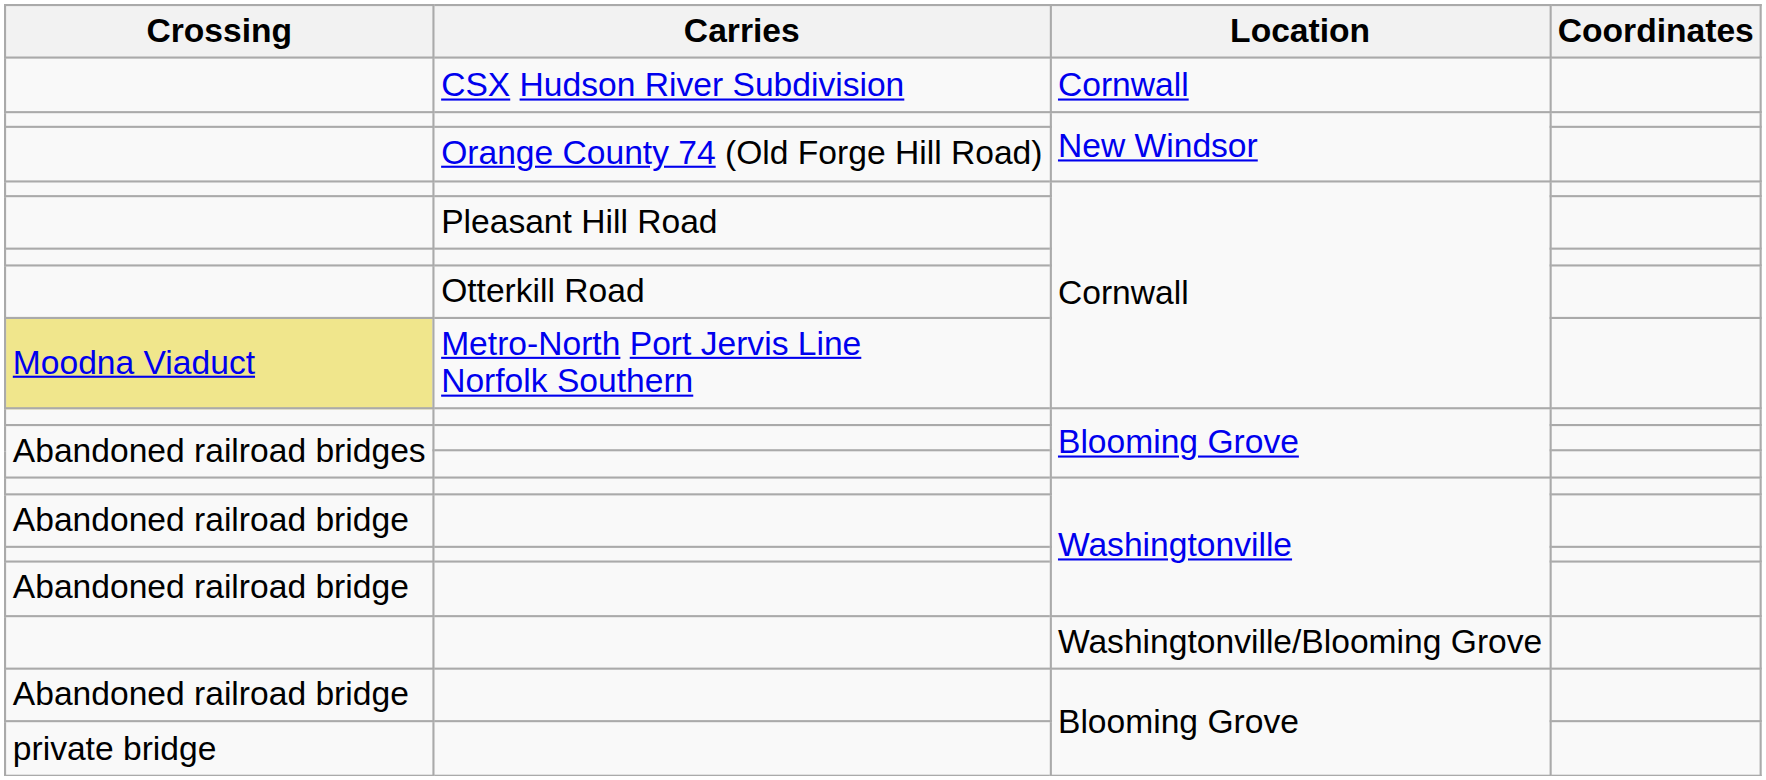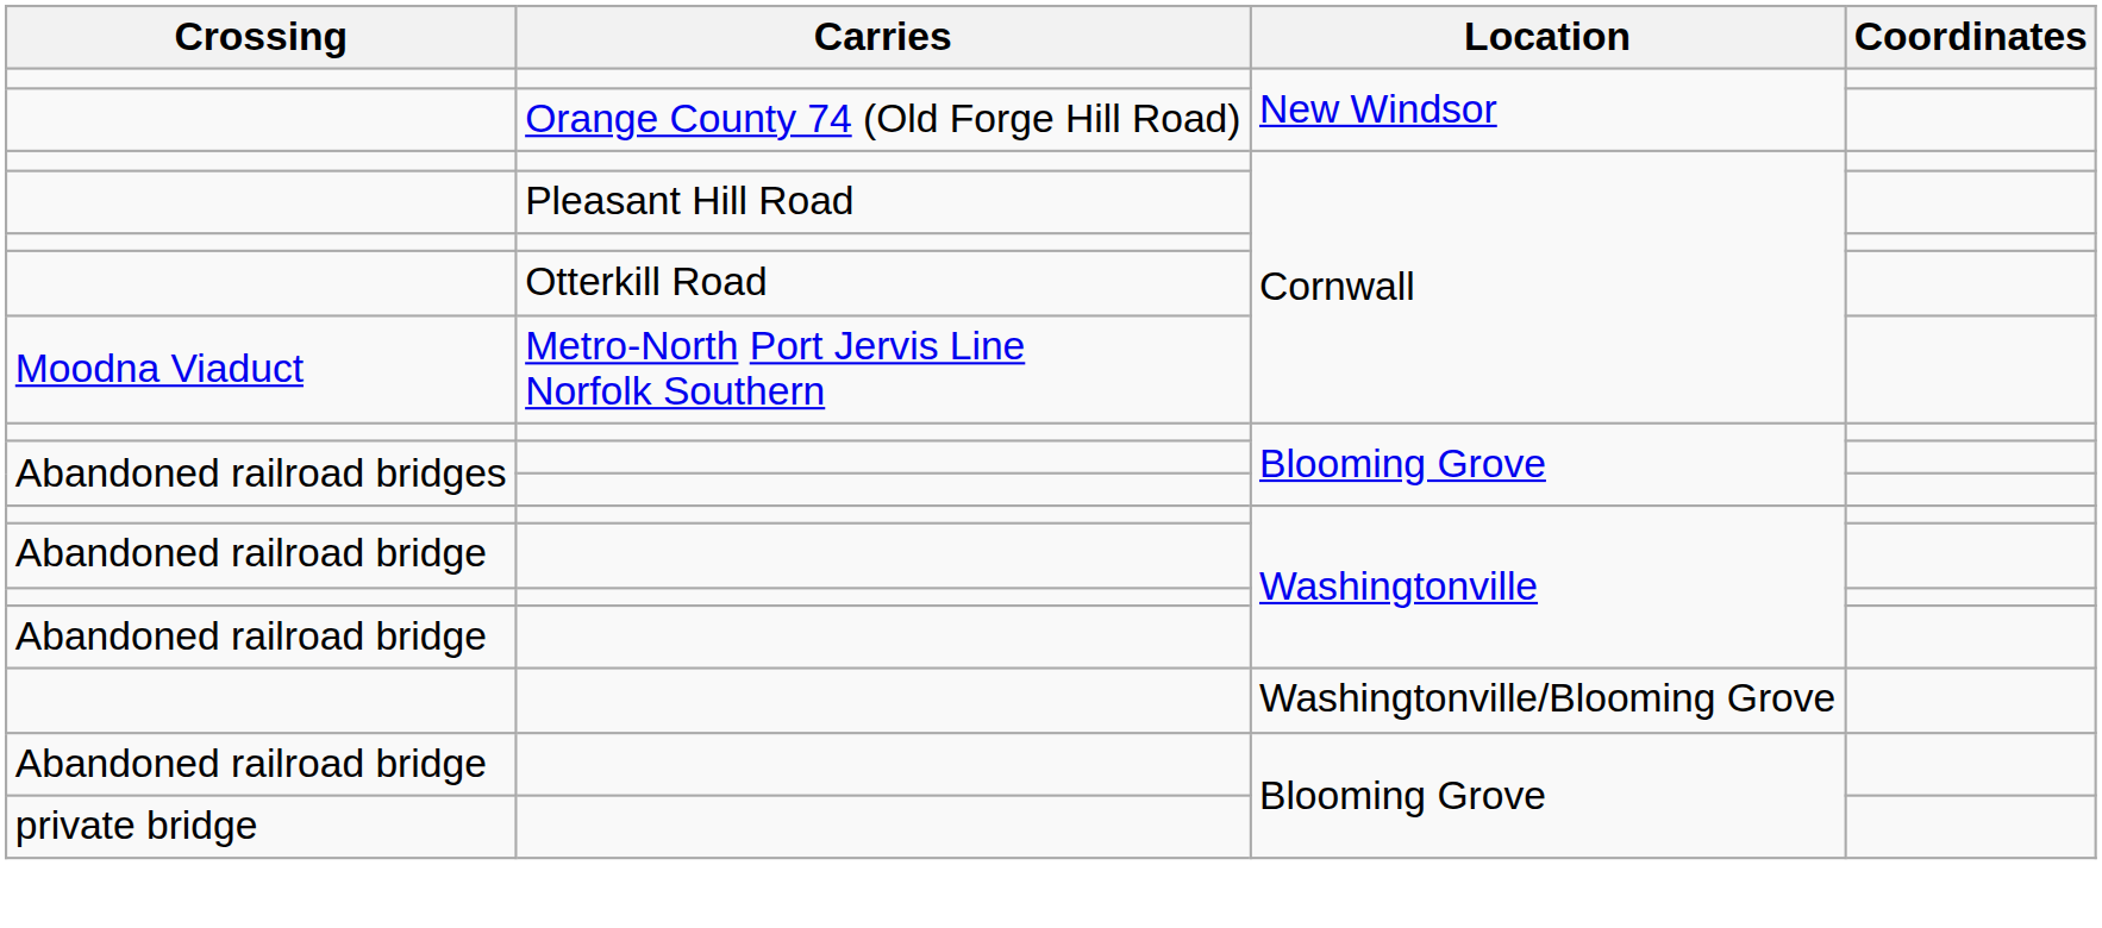 <table class=wikitable>
 <tr>
 <th>Crossing</th>
 <th>Carries</th>
 <th>Location</th>
 <th>Coordinates</th>
-</tr>
-<tr>
-<td></td>
-<td><a href='#'>CSX</a> <a href='#'>Hudson River Subdivision</a></td>
-<td><a href='#'>Cornwall</a></td>
-<td></td>
 </tr>
 <tr>
 <td></td>
 <td></td>
 <td rowspan=2><a href='#'>New Windsor</a></td>
 <td></td>
 </tr>
 <tr>
 <td></td>
 <td><a href='#'>Orange County 74</a> (Old Forge Hill Road)</td>
 <td></td>
 </tr>
 <tr>
 <td></td>
 <td></td>
 <td rowspan=5>Cornwall</td>
 <td></td>
 </tr>
 <tr>
 <td></td>
 <td>Pleasant Hill Road</td>
 <td></td>
 </tr>
 <tr>
 <td></td>
 <td></td>
 <td></td>
 </tr>
 <tr>
 <td></td>
 <td>Otterkill Road</td>
 <td></td>
 </tr>
 <tr>
-<td style="background: khaki;"><a href='#'>Moodna Viaduct</a></td>
+<td><a href='#'>Moodna Viaduct</a></td>
 <td><a href='#'>Metro-North</a> <a href='#'>Port Jervis Line</a><br><a href='#'>Norfolk Southern</a></td>
 <td></td>
 </tr>
 <tr>
 <td></td>
 <td></td>
 <td rowspan=3><a href='#'>Blooming Grove</a></td>
 <td></td>
 </tr>
 <tr>
 <td rowspan=2>Abandoned railroad bridges</td>
 <td></td>
 <td></td>
 </tr>
 <tr>
 <td></td>
 <td></td>
 </tr>
 <tr>
 <td></td>
 <td></td>
 <td rowspan=4><a href='#'>Washingtonville</a></td>
 <td></td>
 </tr>
 <tr>
 <td>Abandoned railroad bridge</td>
 <td></td>
 <td></td>
 </tr>
 <tr>
 <td></td>
 <td></td>
 <td></td>
 </tr>
 <tr>
 <td>Abandoned railroad bridge</td>
 <td></td>
 <td></td>
 </tr>
 <tr>
 <td></td>
 <td></td>
 <td>Washingtonville/Blooming Grove</td>
 <td></td>
 </tr>
 <tr>
 <td>Abandoned railroad bridge</td>
 <td></td>
 <td rowspan=2>Blooming Grove</td>
 <td></td>
 </tr>
 <tr>
 <td>private bridge</td>
 <td></td>
 <td></td>
 </tr>
 </table>
